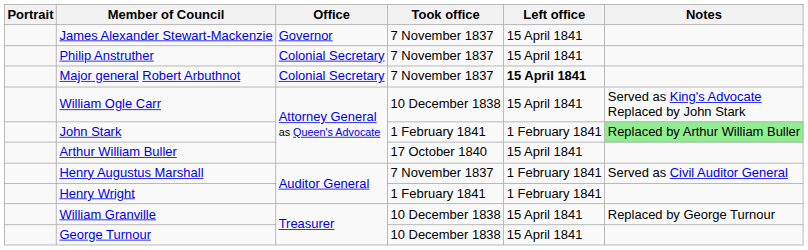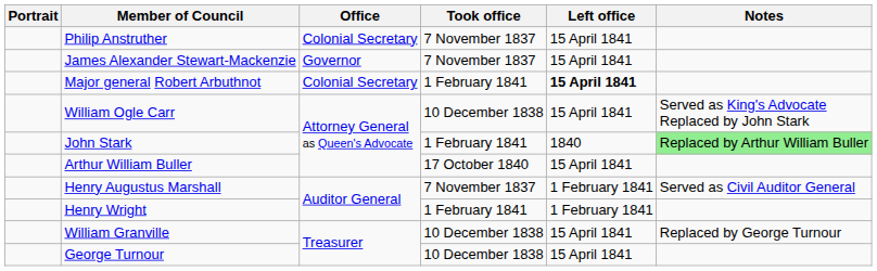 <table class="wikitable sortable" text-align:center">
 <tr>
 <th>Portrait</th>
 <th>Member of Council</th>
 <th>Office</th>
 <th>Took office</th>
 <th>Left office</th>
 <th>Notes</th>
 </tr>
 <tr>
 <td></td>
+<td><a href='#'>Philip Anstruther</a></td>
+<td><a href='#'>Colonial Secretary</a></td>
+<td>7 November 1837</td>
+<td>15 April 1841</td>
+<td></td>
+</tr>
+<tr>
+<td></td>
 <td><a href='#'>James Alexander Stewart-Mackenzie</a></td>
 <td><a href='#'>Governor</a></td>
 <td>7 November 1837</td>
 <td>15 April 1841</td>
 <td></td>
 </tr>
 <tr>
 <td></td>
-<td><a href='#'>Philip Anstruther</a></td>
-<td><a href='#'>Colonial Secretary</a></td>
-<td>7 November 1837</td>
-<td>15 April 1841</td>
-<td></td>
-</tr>
-<tr>
-<td></td>
 <td><a href='#'>Major general</a> <a href='#'>Robert Arbuthnot</a></td>
 <td><a href='#'>Colonial Secretary</a></td>
-<td>7 November 1837</td>
+<td>1 February 1841</td>
 <td><strong>15 April 1841</strong></td>
 <td></td>
 </tr>
 <tr>
 <td></td>
 <td><a href='#'>William Ogle Carr</a></td>
 <td rowspan=3><a href='#'>Attorney General</a><br><small>as <a href='#'>Queen's Advocate</a></small></td>
 <td>10 December 1838</td>
 <td>15 April 1841</td>
 <td>Served as <a href='#'>King's Advocate</a><br>Replaced by John Stark</td>
 </tr>
 <tr>
 <td></td>
 <td><a href='#'>John Stark</a></td>
 <td>1 February 1841</td>
-<td>1 February 1841</td>
+<td>1840</td>
 <td style="background: lightgreen;">Replaced by Arthur William Buller</td>
 </tr>
 <tr>
 <td></td>
 <td><a href='#'>Arthur William Buller</a></td>
 <td>17 October 1840</td>
 <td>15 April 1841</td>
 <td></td>
 </tr>
 <tr>
 <td></td>
 <td><a href='#'>Henry Augustus Marshall</a></td>
 <td rowspan=2><a href='#'>Auditor General</a></td>
 <td>7 November 1837</td>
 <td>1 February 1841</td>
 <td>Served as <a href='#'>Civil Auditor General</a></td>
 </tr>
 <tr>
 <td></td>
 <td><a href='#'>Henry Wright</a></td>
 <td>1 February 1841</td>
 <td>1 February 1841</td>
 <td></td>
 </tr>
 <tr>
 <td></td>
 <td><a href='#'>William Granville</a></td>
 <td rowspan=2><a href='#'>Treasurer</a></td>
 <td>10 December 1838</td>
 <td>15 April 1841</td>
 <td>Replaced by George Turnour</td>
 </tr>
 <tr>
 <td></td>
 <td><a href='#'>George Turnour</a></td>
 <td>10 December 1838</td>
 <td>15 April 1841</td>
 <td></td>
 </tr>
 </table>
